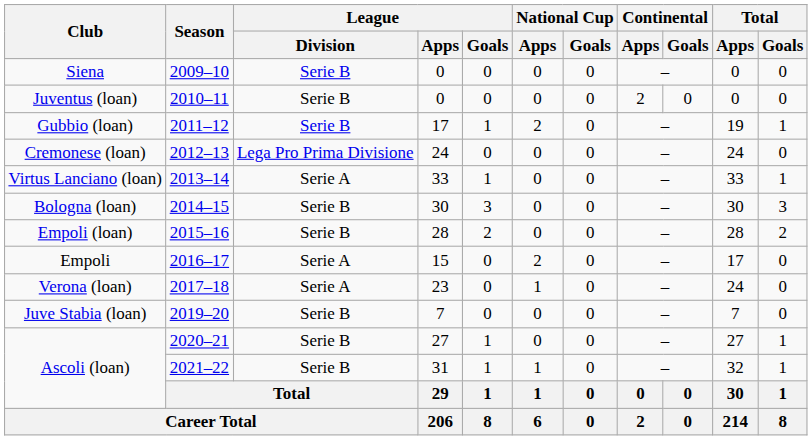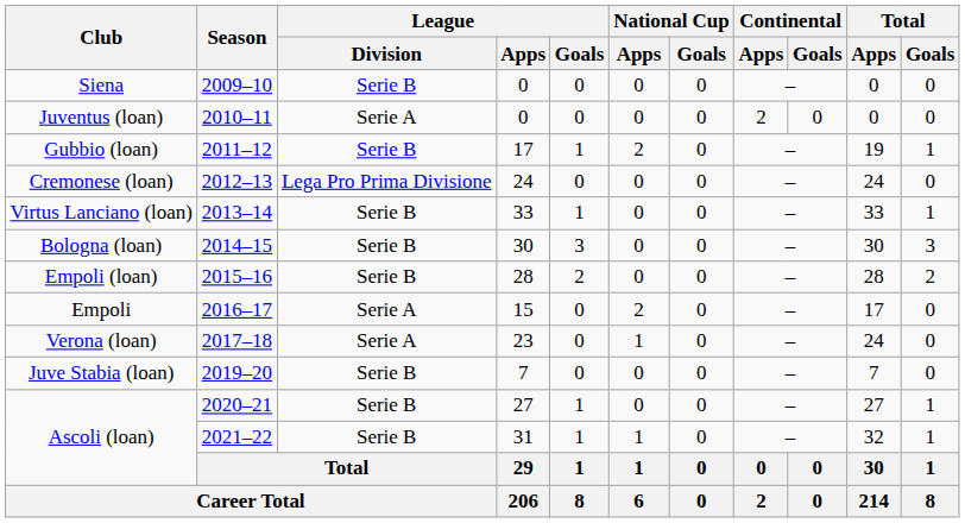 <table class="wikitable" style="text-align:center">
 <tr>
 <th rowspan="2">Club</th>
 <th rowspan="2">Season</th>
 <th colspan="3">League</th>
 <th colspan="2">National Cup</th>
 <th colspan="2">Continental</th>
 <th colspan="2">Total</th>
 </tr>
 <tr>
 <th>Division</th>
 <th>Apps</th>
 <th>Goals</th>
 <th>Apps</th>
 <th>Goals</th>
 <th>Apps</th>
 <th>Goals</th>
 <th>Apps</th>
 <th>Goals</th>
 </tr>
 <tr>
 <td><a href='#'>Siena</a></td>
 <td><a href='#'>2009–10</a></td>
 <td><a href='#'>Serie B</a></td>
 <td>0</td>
 <td>0</td>
 <td>0</td>
 <td>0</td>
 <td colspan="2">–</td>
 <td>0</td>
 <td>0</td>
 </tr>
 <tr>
 <td><a href='#'>Juventus</a> (loan)</td>
 <td><a href='#'>2010–11</a></td>
-<td>Serie B</td>
+<td>Serie A</td>
 <td>0</td>
 <td>0</td>
 <td>0</td>
 <td>0</td>
 <td>2</td>
 <td>0</td>
 <td>0</td>
 <td>0</td>
 </tr>
 <tr>
 <td><a href='#'>Gubbio</a> (loan)</td>
 <td><a href='#'>2011–12</a></td>
 <td><a href='#'>Serie B</a></td>
 <td>17</td>
 <td>1</td>
 <td>2</td>
 <td>0</td>
 <td colspan="2">–</td>
 <td>19</td>
 <td>1</td>
 </tr>
 <tr>
 <td><a href='#'>Cremonese</a> (loan)</td>
 <td><a href='#'>2012–13</a></td>
 <td><a href='#'>Lega Pro Prima Divisione</a></td>
 <td>24</td>
 <td>0</td>
 <td>0</td>
 <td>0</td>
 <td colspan="2">–</td>
 <td>24</td>
 <td>0</td>
 </tr>
 <tr>
 <td><a href='#'>Virtus Lanciano</a> (loan)</td>
 <td><a href='#'>2013–14</a></td>
-<td>Serie A</td>
+<td>Serie B</td>
 <td>33</td>
 <td>1</td>
 <td>0</td>
 <td>0</td>
 <td colspan="2">–</td>
 <td>33</td>
 <td>1</td>
 </tr>
 <tr>
 <td><a href='#'>Bologna</a> (loan)</td>
 <td><a href='#'>2014–15</a></td>
 <td>Serie B</td>
 <td>30</td>
 <td>3</td>
 <td>0</td>
 <td>0</td>
 <td colspan="2">–</td>
 <td>30</td>
 <td>3</td>
 </tr>
 <tr>
 <td><a href='#'>Empoli</a> (loan)</td>
 <td><a href='#'>2015–16</a></td>
 <td>Serie B</td>
 <td>28</td>
 <td>2</td>
 <td>0</td>
 <td>0</td>
 <td colspan="2">–</td>
 <td>28</td>
 <td>2</td>
 </tr>
 <tr>
 <td>Empoli</td>
 <td><a href='#'>2016–17</a></td>
 <td>Serie A</td>
 <td>15</td>
 <td>0</td>
 <td>2</td>
 <td>0</td>
 <td colspan="2">–</td>
 <td>17</td>
 <td>0</td>
 </tr>
 <tr>
 <td><a href='#'>Verona</a> (loan)</td>
 <td><a href='#'>2017–18</a></td>
 <td>Serie A</td>
 <td>23</td>
 <td>0</td>
 <td>1</td>
 <td>0</td>
 <td colspan="2">–</td>
 <td>24</td>
 <td>0</td>
 </tr>
 <tr>
 <td><a href='#'>Juve Stabia</a> (loan)</td>
 <td><a href='#'>2019–20</a></td>
 <td>Serie B</td>
 <td>7</td>
 <td>0</td>
 <td>0</td>
 <td>0</td>
 <td colspan="2">–</td>
 <td>7</td>
 <td>0</td>
 </tr>
 <tr>
 <td rowspan="3"><a href='#'>Ascoli</a> (loan)</td>
 <td><a href='#'>2020–21</a></td>
 <td>Serie B</td>
 <td>27</td>
 <td>1</td>
 <td>0</td>
 <td>0</td>
 <td colspan="2">–</td>
 <td>27</td>
 <td>1</td>
 </tr>
 <tr>
 <td><a href='#'>2021–22</a></td>
 <td>Serie B</td>
 <td>31</td>
 <td>1</td>
 <td>1</td>
 <td>0</td>
 <td colspan="2">–</td>
 <td>32</td>
 <td>1</td>
 </tr>
 <tr>
 <th colspan="2">Total</th>
 <th>29</th>
 <th>1</th>
 <th>1</th>
 <th>0</th>
 <th>0</th>
 <th>0</th>
 <th>30</th>
 <th>1</th>
 </tr>
 <tr>
 <th colspan="3">Career Total</th>
 <th>206</th>
 <th>8</th>
 <th>6</th>
 <th>0</th>
 <th>2</th>
 <th>0</th>
 <th>214</th>
 <th>8</th>
 </tr>
 </table>
